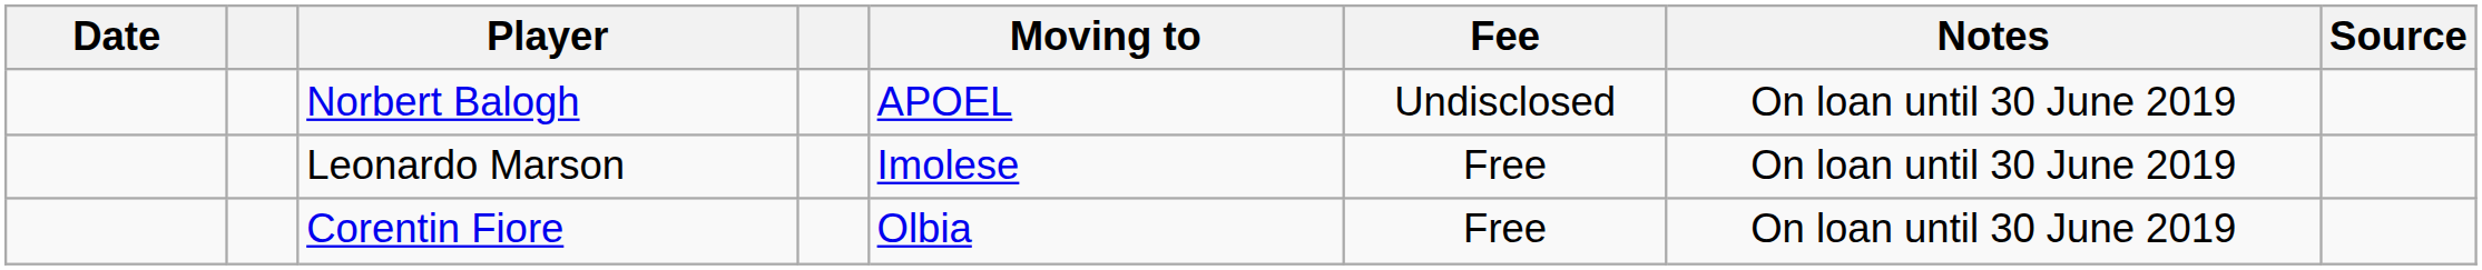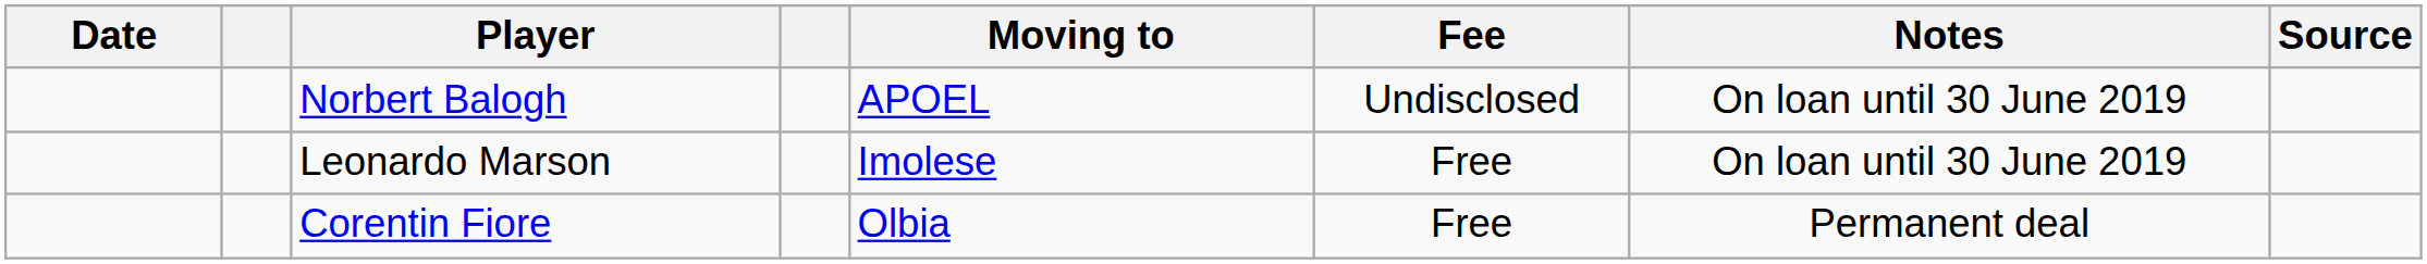 <table class="wikitable sortable">
 <tr>
 <th style="width:80px;">Date</th>
 <th style="width:20px;"></th>
 <th style="width:190px;">Player</th>
 <th style="width:20px;"></th>
 <th style="width:180px;">Moving to</th>
 <th style="width:120px;" class="unsortable">Fee</th>
 <th style="width:250px;" class="unsortable">Notes</th>
 <th style="width:20px;">Source</th>
 </tr>
 <tr>
 <td></td>
 <td align=center></td>
 <td> <a href='#'>Norbert Balogh</a></td>
 <td align=center></td>
 <td> <a href='#'>APOEL</a></td>
 <td align="center">Undisclosed</td>
 <td align=center>On loan until 30 June 2019</td>
 <td><small></small></td>
 </tr>
 <tr>
 <td></td>
 <td align=center></td>
 <td> Leonardo Marson</td>
 <td align=center></td>
 <td> <a href='#'>Imolese</a></td>
 <td align="center">Free</td>
 <td align=center>On loan until 30 June 2019</td>
 <td><small></small></td>
 </tr>
 <tr>
 <td></td>
 <td align=center></td>
 <td> <a href='#'>Corentin Fiore</a></td>
 <td align=center></td>
 <td> <a href='#'>Olbia</a></td>
 <td align="center">Free</td>
-<td align=center>On loan until 30 June 2019</td>
+<td align=center>Permanent deal</td>
 <td><small></small></td>
 </tr>
 </table>
